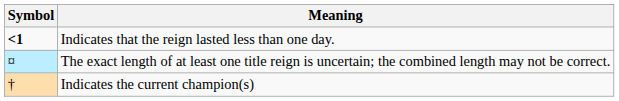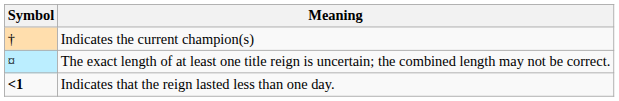 <table class="wikitable">
 <tr>
 <th>Symbol</th>
 <th>Meaning</th>
 </tr>
 <tr>
-<td><strong><1</strong></td>
-<td>Indicates that the reign lasted less than one day.</td>
+<td style="background: #ffdead;">†</td>
+<td>Indicates the current champion(s)</td>
 </tr>
 <tr>
 <td style="background-color:#bbeeff">¤</td>
 <td>The exact length of at least one title reign is uncertain; the combined length may not be correct.</td>
 </tr>
 <tr>
-<td style="background: #ffdead;">†</td>
-<td>Indicates the current champion(s)</td>
+<td><strong><1</strong></td>
+<td>Indicates that the reign lasted less than one day.</td>
 </tr>
 </table>
